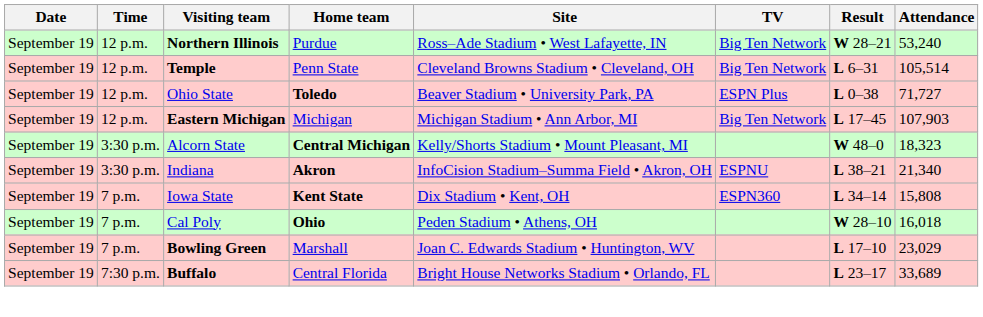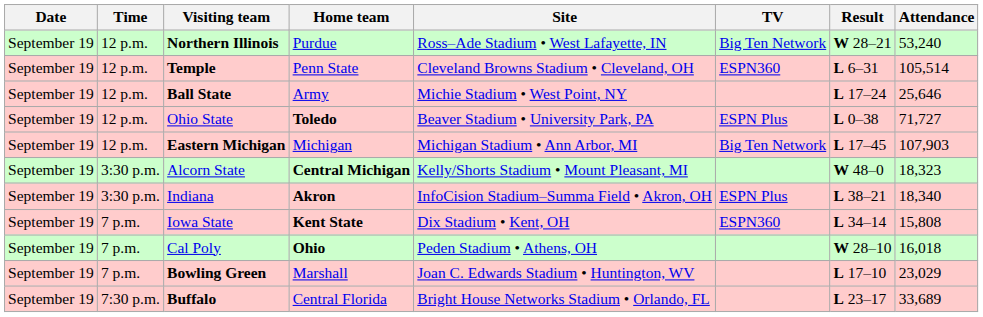 <table class="wikitable" style="font-size:95%;">
 <tr>
 <th>Date</th>
 <th>Time</th>
 <th>Visiting team</th>
 <th>Home team</th>
 <th>Site</th>
 <th>TV</th>
 <th>Result</th>
 <th>Attendance</th>
 </tr>
 <tr style="background:#cfc;">
 <td>September 19</td>
 <td>12 p.m.</td>
 <td><strong>Northern Illinois</strong></td>
 <td><a href='#'>Purdue</a></td>
 <td><a href='#'>Ross–Ade Stadium</a> • <a href='#'>West Lafayette, IN</a></td>
 <td><a href='#'>Big Ten Network</a></td>
 <td><strong>W</strong> 28–21</td>
 <td>53,240</td>
 </tr>
 <tr style="background:#fcc;">
 <td>September 19</td>
 <td>12 p.m.</td>
 <td><strong>Temple</strong></td>
 <td><a href='#'>Penn State</a></td>
 <td><a href='#'>Cleveland Browns Stadium</a> • <a href='#'>Cleveland, OH</a></td>
-<td><a href='#'>Big Ten Network</a></td>
+<td><a href='#'>ESPN360</a></td>
 <td><strong>L</strong> 6–31</td>
 <td>105,514</td>
+</tr>
+<tr style="background:#fcc;">
+<td>September 19</td>
+<td>12 p.m.</td>
+<td><strong>Ball State</strong></td>
+<td><a href='#'>Army</a></td>
+<td><a href='#'>Michie Stadium</a> • <a href='#'>West Point, NY</a></td>
+<td></td>
+<td><strong>L</strong> 17–24</td>
+<td>25,646</td>
 </tr>
 <tr style="background:#fcc;">
 <td>September 19</td>
 <td>12 p.m.</td>
 <td><a href='#'>Ohio State</a></td>
 <td><strong>Toledo</strong></td>
 <td><a href='#'>Beaver Stadium</a> • <a href='#'>University Park, PA</a></td>
 <td><a href='#'>ESPN Plus</a></td>
 <td><strong>L</strong> 0–38</td>
 <td>71,727</td>
 </tr>
 <tr style="background:#fcc;">
 <td>September 19</td>
 <td>12 p.m.</td>
 <td><strong>Eastern Michigan</strong></td>
 <td><a href='#'>Michigan</a></td>
 <td><a href='#'>Michigan Stadium</a> • <a href='#'>Ann Arbor, MI</a></td>
 <td><a href='#'>Big Ten Network</a></td>
 <td><strong>L</strong> 17–45</td>
 <td>107,903</td>
 </tr>
 <tr style="background:#cfc;">
 <td>September 19</td>
 <td>3:30 p.m.</td>
 <td><a href='#'>Alcorn State</a></td>
 <td><strong>Central Michigan</strong></td>
 <td><a href='#'>Kelly/Shorts Stadium</a> • <a href='#'>Mount Pleasant, MI</a></td>
 <td></td>
 <td><strong>W</strong> 48–0</td>
 <td>18,323</td>
 </tr>
 <tr style="background:#fcc;">
 <td>September 19</td>
 <td>3:30 p.m.</td>
 <td><a href='#'>Indiana</a></td>
 <td><strong>Akron</strong></td>
 <td><a href='#'>InfoCision Stadium–Summa Field</a> • <a href='#'>Akron, OH</a></td>
-<td><a href='#'>ESPNU</a></td>
+<td><a href='#'>ESPN Plus</a></td>
 <td><strong>L</strong> 38–21</td>
-<td>21,340</td>
+<td>18,340</td>
 </tr>
 <tr style="background:#fcc;">
 <td>September 19</td>
 <td>7 p.m.</td>
 <td><a href='#'>Iowa State</a></td>
 <td><strong>Kent State</strong></td>
 <td><a href='#'>Dix Stadium</a> • <a href='#'>Kent, OH</a></td>
 <td><a href='#'>ESPN360</a></td>
 <td><strong>L</strong> 34–14</td>
 <td>15,808</td>
 </tr>
 <tr style="background:#cfc;">
 <td>September 19</td>
 <td>7 p.m.</td>
 <td><a href='#'>Cal Poly</a></td>
 <td><strong>Ohio</strong></td>
 <td><a href='#'>Peden Stadium</a> • <a href='#'>Athens, OH</a></td>
 <td></td>
 <td><strong>W</strong> 28–10</td>
 <td>16,018</td>
 </tr>
 <tr style="background:#fcc;">
 <td>September 19</td>
 <td>7 p.m.</td>
 <td><strong>Bowling Green</strong></td>
 <td><a href='#'>Marshall</a></td>
 <td><a href='#'>Joan C. Edwards Stadium</a> • <a href='#'>Huntington, WV</a></td>
 <td></td>
 <td><strong>L</strong> 17–10</td>
 <td>23,029</td>
 </tr>
 <tr style="background:#fcc;">
 <td>September 19</td>
 <td>7:30 p.m.</td>
 <td><strong>Buffalo</strong></td>
 <td><a href='#'>Central Florida</a></td>
 <td><a href='#'>Bright House Networks Stadium</a> • <a href='#'>Orlando, FL</a></td>
 <td></td>
 <td><strong>L</strong> 23–17</td>
 <td>33,689</td>
 </tr>
 </table>
